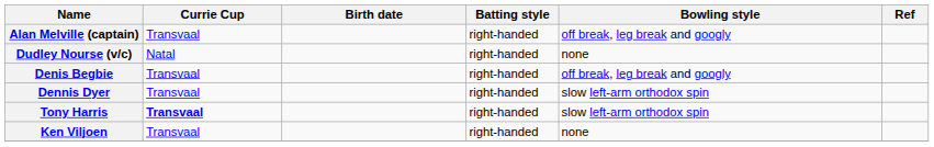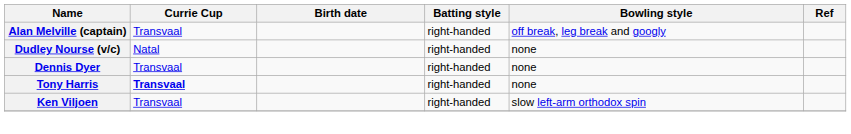 <table class="wikitable plainrowheaders" style="font-size:95%; width:90%;">
 <tr>
 <th scope="col" width="15%">Name</th>
 <th scope="col" width="15%">Currie Cup</th>
 <th scope="col" width="20%">Birth date</th>
 <th scope="col" width="10%">Batting style</th>
 <th scope="col" width="35%">Bowling style</th>
 <th scope="col" width="5%">Ref</th>
 </tr>
 <tr>
 <th scope="row"><a href='#'>Alan Melville</a> (captain)</th>
 <td><a href='#'>Transvaal</a></td>
 <td></td>
 <td>right-handed</td>
 <td><a href='#'>off break</a>, <a href='#'>leg break</a> and <a href='#'>googly</a></td>
 <td></td>
 </tr>
 <tr>
 <th scope="row"><a href='#'>Dudley Nourse</a> (v/c)</th>
 <td><a href='#'>Natal</a></td>
 <td></td>
 <td>right-handed</td>
 <td>none</td>
 <td></td>
 </tr>
 <tr>
-<th scope="row"><a href='#'>Denis Begbie</a></th>
+<th scope="row"><a href='#'>Dennis Dyer</a></th>
 <td><a href='#'>Transvaal</a></td>
 <td></td>
 <td>right-handed</td>
-<td><a href='#'>off break</a>, <a href='#'>leg break</a> and <a href='#'>googly</a></td>
+<td>none</td>
 <td></td>
 </tr>
 <tr>
-<th scope="row"><a href='#'>Dennis Dyer</a></th>
+<th scope="row"><a href='#'>Tony Harris</a></th>
+<td><strong><a href='#'>Transvaal</a></strong></td>
+<td></td>
+<td>right-handed</td>
+<td>none</td>
+<td></td>
+</tr>
+<tr>
+<th scope="row"><a href='#'>Ken Viljoen</a></th>
 <td><a href='#'>Transvaal</a></td>
 <td></td>
 <td>right-handed</td>
 <td>slow <a href='#'>left-arm orthodox spin</a></td>
 <td></td>
 </tr>
 <tr>
-<th scope="row"><a href='#'>Tony Harris</a></th>
-<td><strong><a href='#'>Transvaal</a></strong></td>
-<td></td>
-<td>right-handed</td>
-<td>slow <a href='#'>left-arm orthodox spin</a></td>
-<td></td>
-</tr>
-<tr>
-<th scope="row"><a href='#'>Ken Viljoen</a></th>
-<td><a href='#'>Transvaal</a></td>
-<td></td>
-<td>right-handed</td>
-<td>none</td>
-<td></td>
-</tr>
-<tr>
 </tr>
 </table>
